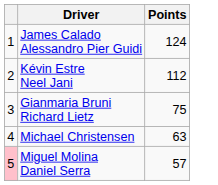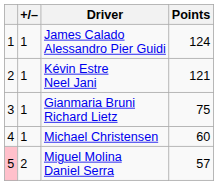 <table class="wikitable" style="font-size: 95%;">
 <tr>
 <th scope="col"></th>
+<th scope="col">+/–</th>
 <th scope="col">Driver</th>
 <th scope="col">Points</th>
 </tr>
 <tr>
 <td align="center">1</td>
+<td align="left"> 1</td>
 <td> <a href='#'>James Calado</a><br> <a href='#'>Alessandro Pier Guidi</a></td>
 <td align="right">124</td>
 </tr>
 <tr>
 <td align="center">2</td>
+<td align="left"> 1</td>
 <td> <a href='#'>Kévin Estre</a><br> <a href='#'>Neel Jani</a></td>
-<td align="right">112</td>
+<td align="right">121</td>
 </tr>
 <tr>
 <td align="center">3</td>
+<td align="left"> 1</td>
 <td> <a href='#'>Gianmaria Bruni</a><br> <a href='#'>Richard Lietz</a></td>
 <td align="right">75</td>
 </tr>
 <tr>
 <td align="center">4</td>
+<td align="left"> 1</td>
 <td> <a href='#'>Michael Christensen</a></td>
-<td align="right">63</td>
+<td align="right">60</td>
 </tr>
 <tr>
 <td align="center" style="background: pink;">5</td>
+<td align="left"> 2</td>
 <td> <a href='#'>Miguel Molina</a><br> <a href='#'>Daniel Serra</a></td>
 <td align="right">57</td>
 </tr>
 </table>
